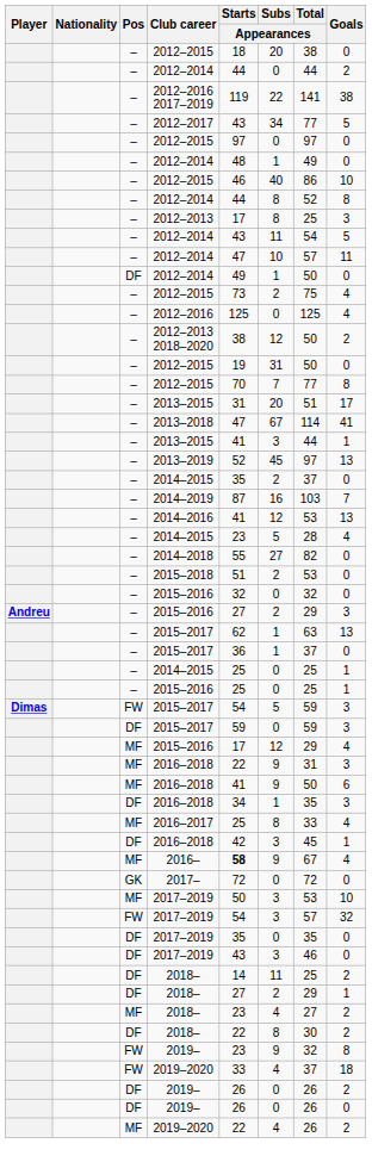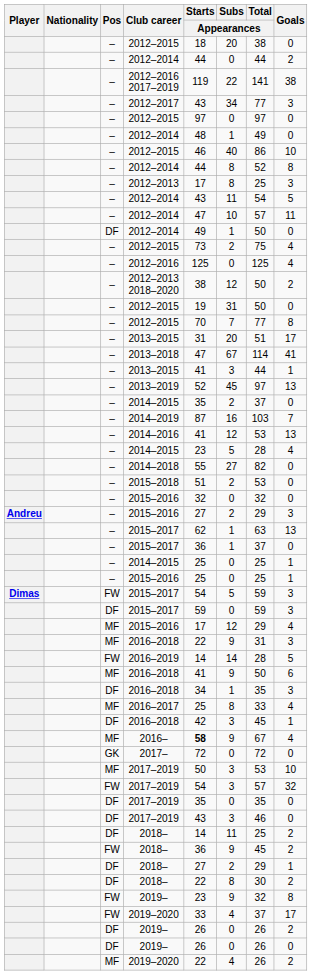 <table class="wikitable sortable plainrowheaders" style="text-align:center;">
 <tr>
 <th scope=col rowspan="2">Player</th>
 <th scope=col rowspan="2">Nationality</th>
 <th scope=col rowspan="2">Pos</th>
 <th scope=col rowspan="2">Club career</th>
 <th scope=col>Starts</th>
 <th scope=col>Subs</th>
 <th scope=col>Total</th>
 <th rowspan="2" scope=col>Goals</th>
 </tr>
 <tr class=unsortable>
 <th scope=col colspan="3">Appearances</th>
 </tr>
 <tr>
 <th scope=row></th>
 <td align="left"></td>
 <td>–</td>
 <td>2012–2015</td>
 <td>18</td>
 <td>20</td>
 <td>38</td>
 <td>0</td>
 </tr>
 <tr>
 <th scope=row></th>
 <td align="left"></td>
 <td>–</td>
 <td>2012–2014</td>
 <td>44</td>
 <td>0</td>
 <td>44</td>
 <td>2</td>
 </tr>
 <tr>
 <th scope=row></th>
 <td align="left"></td>
 <td>–</td>
 <td>2012–2016<br>2017–2019</td>
 <td>119</td>
 <td>22</td>
 <td>141</td>
 <td>38</td>
 </tr>
 <tr>
 <th scope=row></th>
 <td align="left"></td>
 <td>–</td>
 <td>2012–2017</td>
 <td>43</td>
 <td>34</td>
 <td>77</td>
-<td>5</td>
+<td>3</td>
 </tr>
 <tr>
 <th scope=row></th>
 <td align="left"></td>
 <td>–</td>
 <td>2012–2015</td>
 <td>97</td>
 <td>0</td>
 <td>97</td>
 <td>0</td>
 </tr>
 <tr>
 <th scope=row></th>
 <td align="left"></td>
 <td>–</td>
 <td>2012–2014</td>
 <td>48</td>
 <td>1</td>
 <td>49</td>
 <td>0</td>
 </tr>
 <tr>
 <th scope=row></th>
 <td align="left"></td>
 <td>–</td>
 <td>2012–2015</td>
 <td>46</td>
 <td>40</td>
 <td>86</td>
 <td>10</td>
 </tr>
 <tr>
 <th scope=row></th>
 <td align="left"></td>
 <td>–</td>
 <td>2012–2014</td>
 <td>44</td>
 <td>8</td>
 <td>52</td>
 <td>8</td>
 </tr>
 <tr>
 <th scope=row></th>
 <td align="left"></td>
 <td>–</td>
 <td>2012–2013</td>
 <td>17</td>
 <td>8</td>
 <td>25</td>
 <td>3</td>
 </tr>
 <tr>
 <th scope=row></th>
 <td align="left"></td>
 <td>–</td>
 <td>2012–2014</td>
 <td>43</td>
 <td>11</td>
 <td>54</td>
 <td>5</td>
 </tr>
 <tr>
 <th scope=row></th>
 <td align="left"></td>
 <td>–</td>
 <td>2012–2014</td>
 <td>47</td>
 <td>10</td>
 <td>57</td>
 <td>11</td>
 </tr>
 <tr>
 <th scope=row></th>
 <td align="left"></td>
 <td>DF</td>
 <td>2012–2014</td>
 <td>49</td>
 <td>1</td>
 <td>50</td>
 <td>0</td>
 </tr>
 <tr>
 <th scope=row></th>
 <td align="left"></td>
 <td>–</td>
 <td>2012–2015</td>
 <td>73</td>
 <td>2</td>
 <td>75</td>
 <td>4</td>
 </tr>
 <tr>
 <th scope=row></th>
 <td align="left"></td>
 <td>–</td>
 <td>2012–2016</td>
 <td>125</td>
 <td>0</td>
 <td>125</td>
 <td>4</td>
 </tr>
 <tr>
 <th scope=row></th>
 <td align="left"></td>
 <td>–</td>
 <td>2012–2013<br>2018–2020</td>
 <td>38</td>
 <td>12</td>
 <td>50</td>
 <td>2</td>
 </tr>
 <tr>
 <th scope=row></th>
 <td align="left"></td>
 <td>–</td>
 <td>2012–2015</td>
 <td>19</td>
 <td>31</td>
 <td>50</td>
 <td>0</td>
 </tr>
 <tr>
 <th scope=row></th>
 <td align="left"></td>
 <td>–</td>
 <td>2012–2015</td>
 <td>70</td>
 <td>7</td>
 <td>77</td>
 <td>8</td>
 </tr>
 <tr>
 <th scope=row></th>
 <td align="left"></td>
 <td>–</td>
 <td>2013–2015</td>
 <td>31</td>
 <td>20</td>
 <td>51</td>
 <td>17</td>
 </tr>
 <tr>
 <th scope=row></th>
 <td align="left"></td>
 <td>–</td>
 <td>2013–2018</td>
 <td>47</td>
 <td>67</td>
 <td>114</td>
 <td>41</td>
 </tr>
 <tr>
 <th scope=row></th>
 <td align="left"></td>
 <td>–</td>
 <td>2013–2015</td>
 <td>41</td>
 <td>3</td>
 <td>44</td>
 <td>1</td>
 </tr>
 <tr>
 <th scope=row></th>
 <td align="left"></td>
 <td>–</td>
 <td>2013–2019</td>
 <td>52</td>
 <td>45</td>
 <td>97</td>
 <td>13</td>
 </tr>
 <tr>
 <th scope=row></th>
 <td align="left"></td>
 <td>–</td>
 <td>2014–2015</td>
 <td>35</td>
 <td>2</td>
 <td>37</td>
 <td>0</td>
 </tr>
 <tr>
 <th scope=row></th>
 <td align="left"></td>
 <td>–</td>
 <td>2014–2019</td>
 <td>87</td>
 <td>16</td>
 <td>103</td>
 <td>7</td>
 </tr>
 <tr>
 <th scope=row></th>
 <td align="left"></td>
 <td>–</td>
 <td>2014–2016</td>
 <td>41</td>
 <td>12</td>
 <td>53</td>
 <td>13</td>
 </tr>
 <tr>
 <th scope=row></th>
 <td align="left"></td>
 <td>–</td>
 <td>2014–2015</td>
 <td>23</td>
 <td>5</td>
 <td>28</td>
 <td>4</td>
 </tr>
 <tr>
 <th scope=row></th>
 <td align="left"></td>
 <td>–</td>
 <td>2014–2018</td>
 <td>55</td>
 <td>27</td>
 <td>82</td>
 <td>0</td>
 </tr>
 <tr>
 <th scope=row></th>
 <td align="left"></td>
 <td>–</td>
 <td>2015–2018</td>
 <td>51</td>
 <td>2</td>
 <td>53</td>
 <td>0</td>
 </tr>
 <tr>
 <th scope=row></th>
 <td align="left"></td>
 <td>–</td>
 <td>2015–2016</td>
 <td>32</td>
 <td>0</td>
 <td>32</td>
 <td>0</td>
 </tr>
 <tr>
 <th scope=row><a href='#'>Andreu</a></th>
 <td align="left"></td>
 <td>–</td>
 <td>2015–2016</td>
 <td>27</td>
 <td>2</td>
 <td>29</td>
 <td>3</td>
 </tr>
 <tr>
 <th scope=row></th>
 <td align="left"></td>
 <td>–</td>
 <td>2015–2017</td>
 <td>62</td>
 <td>1</td>
 <td>63</td>
 <td>13</td>
 </tr>
 <tr>
 <th scope=row></th>
 <td align="left"></td>
 <td>–</td>
 <td>2015–2017</td>
 <td>36</td>
 <td>1</td>
 <td>37</td>
 <td>0</td>
 </tr>
 <tr>
 <th scope=row></th>
 <td align="left"></td>
 <td>–</td>
 <td>2014–2015</td>
 <td>25</td>
 <td>0</td>
 <td>25</td>
 <td>1</td>
 </tr>
 <tr>
 <th scope=row></th>
 <td align="left"></td>
 <td>–</td>
 <td>2015–2016</td>
 <td>25</td>
 <td>0</td>
 <td>25</td>
 <td>1</td>
 </tr>
 <tr>
 <th scope=row><a href='#'>Dimas</a></th>
 <td align="left"></td>
 <td>FW</td>
 <td>2015–2017</td>
 <td>54</td>
 <td>5</td>
 <td>59</td>
 <td>3</td>
 </tr>
 <tr>
 <th scope=row></th>
 <td align="left"></td>
 <td>DF</td>
 <td>2015–2017</td>
 <td>59</td>
 <td>0</td>
 <td>59</td>
 <td>3</td>
 </tr>
 <tr>
 <th scope=row></th>
 <td align="left"></td>
 <td>MF</td>
 <td>2015–2016</td>
 <td>17</td>
 <td>12</td>
 <td>29</td>
 <td>4</td>
 </tr>
 <tr>
 <th scope=row></th>
 <td align="left"></td>
 <td>MF</td>
 <td>2016–2018</td>
 <td>22</td>
 <td>9</td>
 <td>31</td>
 <td>3</td>
 </tr>
 <tr>
 <th scope=row></th>
 <td align="left"></td>
+<td>FW</td>
+<td>2016–2019</td>
+<td>14</td>
+<td>14</td>
+<td>28</td>
+<td>5</td>
+</tr>
+<tr>
+<th scope=row></th>
+<td align="left"></td>
 <td>MF</td>
 <td>2016–2018</td>
 <td>41</td>
 <td>9</td>
 <td>50</td>
 <td>6</td>
 </tr>
 <tr>
 <th scope=row></th>
 <td align="left"></td>
 <td>DF</td>
 <td>2016–2018</td>
 <td>34</td>
 <td>1</td>
 <td>35</td>
 <td>3</td>
 </tr>
 <tr>
 <th scope=row></th>
 <td align="left"></td>
 <td>MF</td>
 <td>2016–2017</td>
 <td>25</td>
 <td>8</td>
 <td>33</td>
 <td>4</td>
 </tr>
 <tr>
 <th scope=row></th>
 <td align="left"></td>
 <td>DF</td>
 <td>2016–2018</td>
 <td>42</td>
 <td>3</td>
 <td>45</td>
 <td>1</td>
 </tr>
 <tr>
 <th scope=row><strong></strong></th>
 <td align="left"></td>
 <td>MF</td>
 <td>2016–</td>
 <td><strong>58</strong></td>
 <td>9</td>
 <td>67</td>
 <td>4</td>
 </tr>
 <tr>
 <th scope=row><strong></strong></th>
 <td align="left"></td>
 <td>GK</td>
 <td>2017–</td>
 <td>72</td>
 <td>0</td>
 <td>72</td>
 <td>0</td>
 </tr>
 <tr>
 <th scope=row></th>
 <td align="left"></td>
 <td>MF</td>
 <td>2017–2019</td>
 <td>50</td>
 <td>3</td>
 <td>53</td>
 <td>10</td>
 </tr>
 <tr>
 <th scope=row></th>
 <td align="left"></td>
 <td>FW</td>
 <td>2017–2019</td>
 <td>54</td>
 <td>3</td>
 <td>57</td>
 <td>32</td>
 </tr>
 <tr>
 <th scope=row></th>
 <td align="left"></td>
 <td>DF</td>
 <td>2017–2019</td>
 <td>35</td>
 <td>0</td>
 <td>35</td>
 <td>0</td>
 </tr>
 <tr>
 <th scope=row></th>
 <td align="left"></td>
 <td>DF</td>
 <td>2017–2019</td>
 <td>43</td>
 <td>3</td>
 <td>46</td>
 <td>0</td>
 </tr>
 <tr>
 <th scope=row><strong></strong></th>
 <td align="left"></td>
 <td>DF</td>
 <td>2018–</td>
 <td>14</td>
 <td>11</td>
 <td>25</td>
 <td>2</td>
 </tr>
 <tr>
 <th scope=row><strong></strong></th>
 <td align="left"></td>
+<td>FW</td>
+<td>2018–</td>
+<td>36</td>
+<td>9</td>
+<td>45</td>
+<td>2</td>
+</tr>
+<tr>
+<th scope=row><strong></strong></th>
+<td align="left"></td>
 <td>DF</td>
 <td>2018–</td>
 <td>27</td>
 <td>2</td>
 <td>29</td>
 <td>1</td>
-</tr>
-<tr>
-<th scope=row><strong></strong></th>
-<td align="left"></td>
-<td>MF</td>
-<td>2018–</td>
-<td>23</td>
-<td>4</td>
-<td>27</td>
-<td>2</td>
 </tr>
 <tr>
 <th scope=row><strong></strong></th>
 <td align="left"></td>
 <td>DF</td>
 <td>2018–</td>
 <td>22</td>
 <td>8</td>
 <td>30</td>
 <td>2</td>
 </tr>
 <tr>
 <th scope=row><strong></strong></th>
 <td align="left"></td>
 <td>FW</td>
 <td>2019–</td>
 <td>23</td>
 <td>9</td>
 <td>32</td>
 <td>8</td>
 </tr>
 <tr>
 <th scope=row></th>
 <td align="left"></td>
 <td>FW</td>
 <td>2019–2020</td>
 <td>33</td>
 <td>4</td>
 <td>37</td>
-<td>18</td>
+<td>17</td>
 </tr>
 <tr>
 <th scope=row><strong></strong></th>
 <td align="left"></td>
 <td>DF</td>
 <td>2019–</td>
 <td>26</td>
 <td>0</td>
 <td>26</td>
 <td>2</td>
 </tr>
 <tr>
 <th scope=row><strong></strong></th>
 <td align="left"></td>
 <td>DF</td>
 <td>2019–</td>
 <td>26</td>
 <td>0</td>
 <td>26</td>
 <td>0</td>
 </tr>
 <tr>
 <th scope=row></th>
 <td align="left"></td>
 <td>MF</td>
 <td>2019–2020</td>
 <td>22</td>
 <td>4</td>
 <td>26</td>
 <td>2</td>
 </tr>
 </table>
